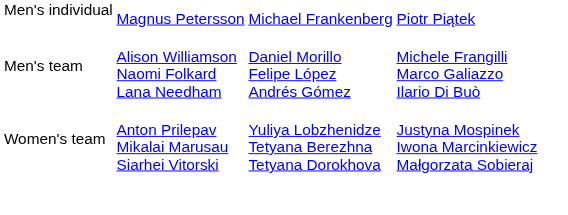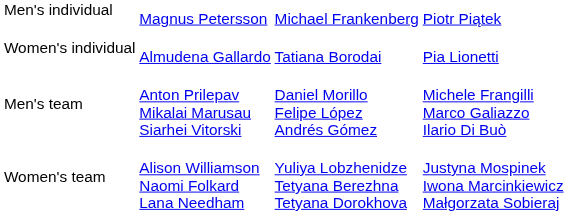 <table>
 <tr>
 <td>Men's individual</td>
 <td> <br><a href='#'>Magnus Petersson</a></td>
 <td> <br><a href='#'>Michael Frankenberg</a></td>
 <td> <br><a href='#'>Piotr Piątek</a></td>
 </tr>
 <tr>
+<td>Women's individual</td>
+<td> <br><a href='#'>Almudena Gallardo</a></td>
+<td> <br><a href='#'>Tatiana Borodai</a></td>
+<td> <br><a href='#'>Pia Lionetti</a></td>
+</tr>
+<tr>
 <td>Men's team</td>
-<td> <br> <a href='#'>Alison Williamson</a> <br> <a href='#'>Naomi Folkard</a> <br> <a href='#'>Lana Needham</a></td>
+<td> <br><a href='#'>Anton Prilepav</a> <br> <a href='#'>Mikalai Marusau</a> <br> <a href='#'>Siarhei Vitorski</a></td>
 <td> <br><a href='#'>Daniel Morillo</a> <br> <a href='#'>Felipe López</a> <br> <a href='#'>Andrés Gómez</a></td>
 <td> <br><a href='#'>Michele Frangilli</a> <br> <a href='#'>Marco Galiazzo</a> <br> <a href='#'>Ilario Di Buò</a></td>
 </tr>
 <tr>
 <td>Women's team</td>
-<td> <br><a href='#'>Anton Prilepav</a> <br> <a href='#'>Mikalai Marusau</a> <br> <a href='#'>Siarhei Vitorski</a></td>
+<td> <br> <a href='#'>Alison Williamson</a> <br> <a href='#'>Naomi Folkard</a> <br> <a href='#'>Lana Needham</a></td>
 <td> <br> <a href='#'>Yuliya Lobzhenidze</a> <br> <a href='#'>Tetyana Berezhna</a> <br> <a href='#'>Tetyana Dorokhova</a></td>
 <td> <br> <a href='#'>Justyna Mospinek</a> <br> <a href='#'>Iwona Marcinkiewicz</a> <br> <a href='#'>Małgorzata Sobieraj</a></td>
 </tr>
 </table>
